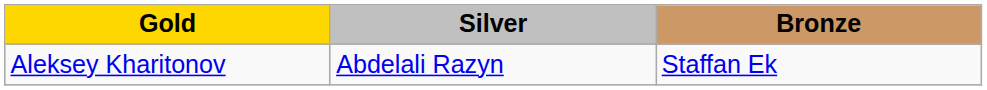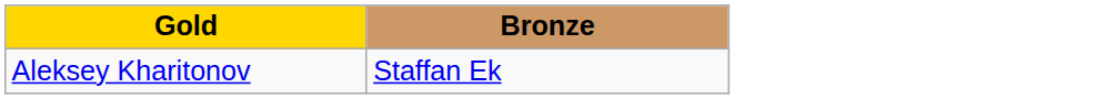 <table class="wikitable" style="text-align:left">
 <tr align="center">
 <td width=200 bgcolor=gold><strong>Gold</strong></td>
-<td width=200 bgcolor=silver><strong>Silver</strong></td>
 <td width=200 bgcolor=CC9966><strong>Bronze</strong></td>
 </tr>
 <tr>
 <td><a href='#'>Aleksey Kharitonov</a><br><em></em></td>
-<td><a href='#'>Abdelali Razyn</a><br><em></em></td>
 <td><a href='#'>Staffan Ek</a><br><em></em></td>
 </tr>
 </table>
